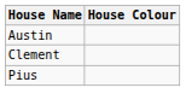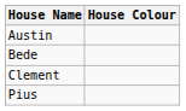 <table class="wikitable">
 <tr>
 <th>House Name</th>
 <th>House Colour</th>
 </tr>
 <tr>
 <td>Austin</td>
+<td></td>
+</tr>
+<tr>
+<td>Bede</td>
 <td></td>
 </tr>
 <tr>
 <td>Clement</td>
 <td></td>
 </tr>
 <tr>
 <td>Pius</td>
 <td></td>
 </tr>
 </table>
